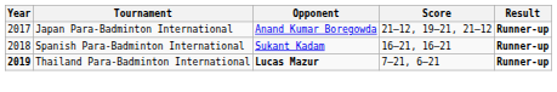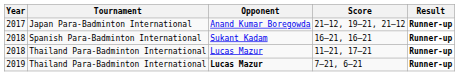 <table class="sortable wikitable" style="font-size: 90%;">
 <tr>
 <th>Year</th>
 <th>Tournament</th>
 <th>Opponent</th>
 <th>Score</th>
 <th>Result</th>
 </tr>
 <tr>
 <td align="center">2017</td>
 <td align="left">Japan Para-Badminton International</td>
 <td align="left"> <a href='#'>Anand Kumar Boregowda</a></td>
 <td align="left">21–12, 19–21, 21–12</td>
 <td style="text-align:left; background:white"> <strong>Runner-up</strong></td>
 </tr>
 <tr>
 <td align="center">2018</td>
 <td align="left">Spanish Para-Badminton International</td>
 <td align="left"> <a href='#'>Sukant Kadam</a></td>
 <td align="left">16–21, 16–21</td>
 <td style="text-align:left; background:white"> <strong>Runner-up</strong></td>
 </tr>
 <tr>
-<td align="center"><strong>2019</strong></td>
+<td align="center">2018</td>
+<td align="left">Thailand Para-Badminton International</td>
+<td align="left"> <a href='#'>Lucas Mazur</a></td>
+<td align="left">11–21, 17–21</td>
+<td style="text-align:left; background:white"> <strong>Runner-up</strong></td>
+</tr>
+<tr>
+<td align="center">2019</td>
 <td align="left">Thailand Para-Badminton International</td>
 <td align="left"><strong> Lucas Mazur</strong></td>
 <td align="left">7–21, 6–21</td>
 <td style="text-align:left; background:white"> <strong>Runner-up</strong></td>
 </tr>
 </table>
